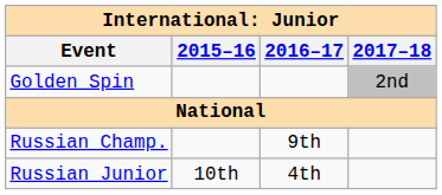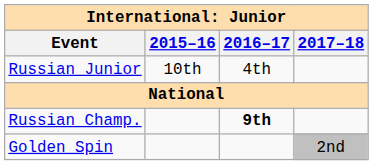 <table class="wikitable" style="text-align:center">
 <tr>
 <th colspan="4" style="background-color: #ffdead; " align="center">International: Junior</th>
 </tr>
 <tr>
 <th>Event</th>
 <th><a href='#'>2015–16</a></th>
 <th><a href='#'>2016–17</a></th>
 <th><a href='#'>2017–18</a></th>
 </tr>
 <tr>
-<td align=left><a href='#'>Golden Spin</a></td>
+<td align=left><a href='#'>Russian Junior</a></td>
+<td>10th</td>
+<td>4th</td>
 <td></td>
-<td></td>
-<td bgcolor=silver>2nd</td>
 </tr>
 <tr>
 <th colspan="4" style="background-color: #ffdead; " align="center">National</th>
 </tr>
 <tr>
 <td align=left><a href='#'>Russian Champ.</a></td>
 <td></td>
-<td>9th</td>
+<td><strong>9th</strong></td>
 <td></td>
 </tr>
 <tr>
-<td align=left><a href='#'>Russian Junior</a></td>
-<td>10th</td>
-<td>4th</td>
+<td align=left><a href='#'>Golden Spin</a></td>
 <td></td>
+<td></td>
+<td bgcolor=silver>2nd</td>
 </tr>
 </table>
